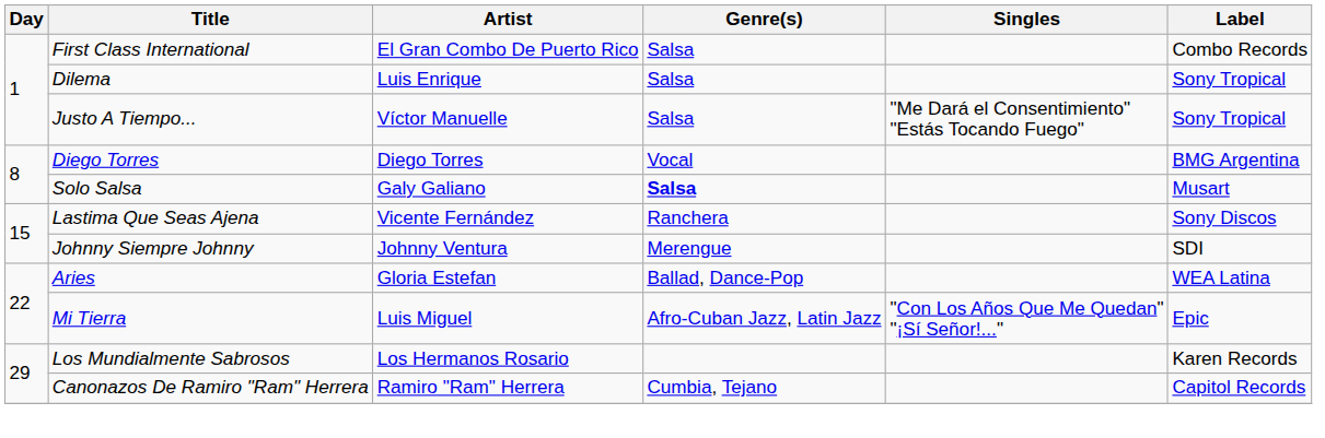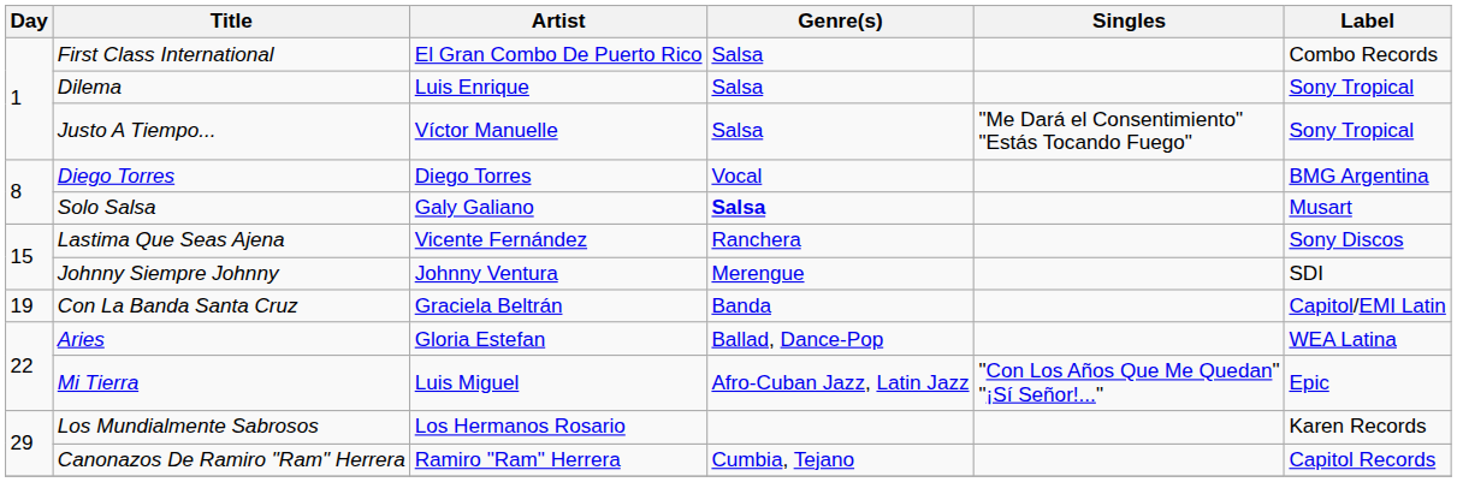 <table class="wikitable sortable" style="text-align: left;">
 <tr>
 <th>Day</th>
 <th>Title</th>
 <th>Artist</th>
 <th>Genre(s)</th>
 <th>Singles</th>
 <th>Label</th>
 </tr>
 <tr>
 <td rowspan="3">1</td>
 <td><em>First Class International</em></td>
 <td><a href='#'>El Gran Combo De Puerto Rico</a></td>
 <td><a href='#'>Salsa</a></td>
 <td></td>
 <td>Combo Records</td>
 </tr>
 <tr>
 <td><em>Dilema</em></td>
 <td><a href='#'>Luis Enrique</a></td>
 <td><a href='#'>Salsa</a></td>
 <td></td>
 <td><a href='#'>Sony Tropical</a></td>
 </tr>
 <tr>
 <td><em>Justo A Tiempo...</em></td>
 <td><a href='#'>Víctor Manuelle</a></td>
 <td><a href='#'>Salsa</a></td>
 <td>"Me Dará el Consentimiento"<br>"Estás Tocando Fuego"</td>
 <td><a href='#'>Sony Tropical</a></td>
 </tr>
 <tr>
 <td rowspan="2">8</td>
 <td><em><a href='#'>Diego Torres</a></em></td>
 <td><a href='#'>Diego Torres</a></td>
 <td><a href='#'>Vocal</a></td>
 <td></td>
 <td><a href='#'>BMG Argentina</a></td>
 </tr>
 <tr>
 <td><em>Solo Salsa</em></td>
 <td><a href='#'>Galy Galiano</a></td>
 <td><strong><a href='#'>Salsa</a></strong></td>
 <td></td>
 <td><a href='#'>Musart</a></td>
 </tr>
 <tr>
 <td rowspan="2">15</td>
 <td><em>Lastima Que Seas Ajena</em></td>
 <td><a href='#'>Vicente Fernández</a></td>
 <td><a href='#'>Ranchera</a></td>
 <td></td>
 <td><a href='#'>Sony Discos</a></td>
 </tr>
 <tr>
 <td><em>Johnny Siempre Johnny</em></td>
 <td><a href='#'>Johnny Ventura</a></td>
 <td><a href='#'>Merengue</a></td>
 <td></td>
 <td>SDI</td>
 </tr>
 <tr>
+<td>19</td>
+<td><em>Con La Banda Santa Cruz</em></td>
+<td><a href='#'>Graciela Beltrán</a></td>
+<td><a href='#'>Banda</a></td>
+<td></td>
+<td><a href='#'>Capitol</a>/<a href='#'>EMI Latin</a></td>
+</tr>
+<tr>
 <td rowspan="2">22</td>
 <td><em><a href='#'>Aries</a></em></td>
 <td><a href='#'>Gloria Estefan</a></td>
 <td><a href='#'>Ballad</a>, <a href='#'>Dance-Pop</a></td>
 <td></td>
 <td><a href='#'>WEA Latina</a></td>
 </tr>
 <tr>
 <td><em><a href='#'>Mi Tierra</a></em></td>
 <td><a href='#'>Luis Miguel</a></td>
 <td><a href='#'>Afro-Cuban Jazz</a>, <a href='#'>Latin Jazz</a></td>
 <td>"<a href='#'>Con Los Años Que Me Quedan</a>"<br>"<a href='#'>¡Sí Señor!...</a>"</td>
 <td><a href='#'>Epic</a></td>
 </tr>
 <tr>
 <td rowspan="2">29</td>
 <td><em>Los Mundialmente Sabrosos</em></td>
 <td><a href='#'>Los Hermanos Rosario</a></td>
 <td></td>
 <td></td>
 <td>Karen Records</td>
 </tr>
 <tr>
 <td><em>Canonazos De Ramiro "Ram" Herrera</em></td>
 <td><a href='#'>Ramiro "Ram" Herrera</a></td>
 <td><a href='#'>Cumbia</a>, <a href='#'>Tejano</a></td>
 <td></td>
 <td><a href='#'>Capitol Records</a></td>
 </tr>
 <tr>
 </tr>
 </table>
